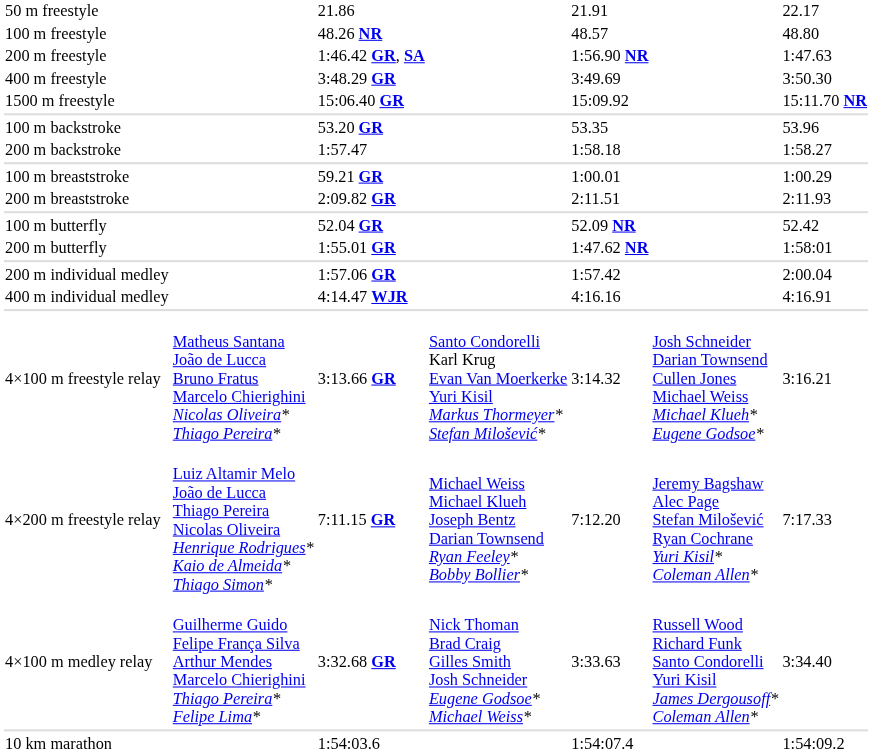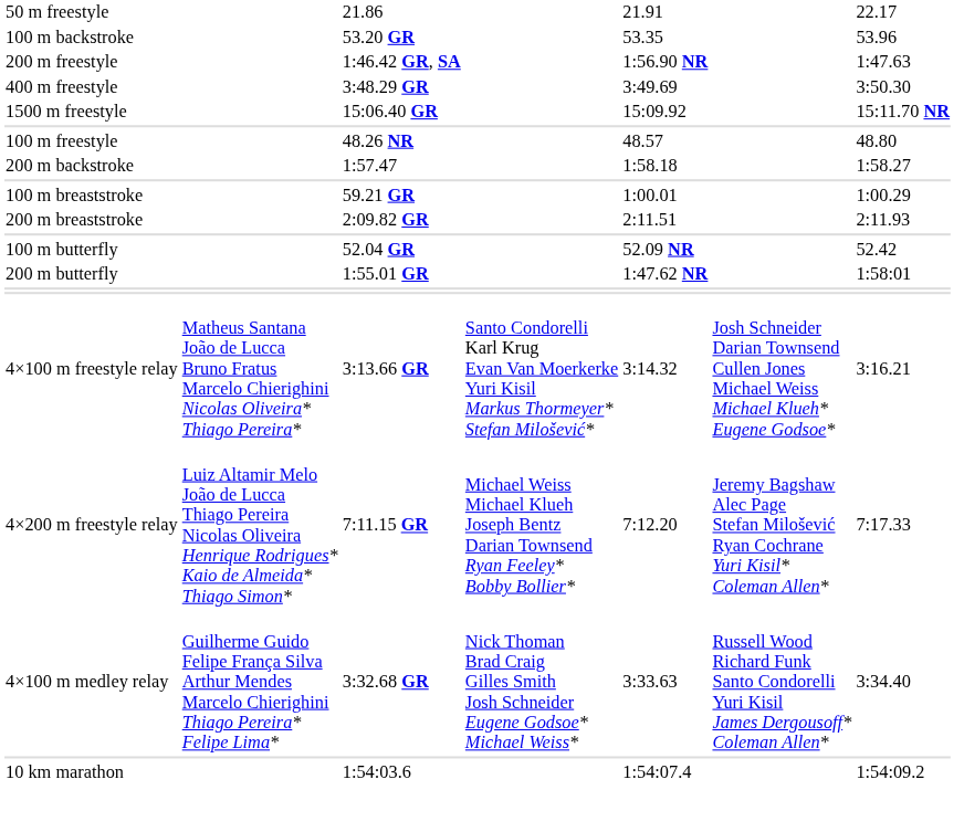 <table>
 <tr>
 <td>50 m freestyle <br></td>
 <td></td>
 <td>21.86</td>
 <td></td>
 <td>21.91</td>
 <td></td>
 <td>22.17</td>
 </tr>
 <tr>
-<td>100 m freestyle <br></td>
+<td>100 m backstroke <br></td>
 <td></td>
-<td>48.26 <strong><a href='#'>NR</a></strong></td>
+<td>53.20 <strong><a href='#'>GR</a></strong></td>
 <td></td>
-<td>48.57</td>
+<td>53.35</td>
 <td></td>
-<td>48.80</td>
+<td>53.96</td>
 </tr>
 <tr>
 <td>200 m freestyle <br></td>
 <td></td>
 <td>1:46.42 <strong><a href='#'>GR</a></strong>, <strong><a href='#'>SA</a></strong></td>
 <td></td>
 <td>1:56.90 <strong><a href='#'>NR</a></strong></td>
 <td></td>
 <td>1:47.63</td>
 </tr>
 <tr>
 <td>400 m freestyle <br></td>
 <td></td>
 <td>3:48.29 <strong><a href='#'>GR</a></strong></td>
 <td></td>
 <td>3:49.69</td>
 <td></td>
 <td>3:50.30</td>
 </tr>
 <tr>
 <td>1500 m freestyle <br></td>
 <td></td>
 <td>15:06.40 <strong><a href='#'>GR</a></strong></td>
 <td></td>
 <td>15:09.92</td>
 <td></td>
 <td>15:11.70 <strong><a href='#'>NR</a></strong></td>
 </tr>
 <tr bgcolor=#DDDDDD>
 <td colspan=7></td>
 </tr>
 <tr>
-<td>100 m backstroke <br></td>
+<td>100 m freestyle <br></td>
 <td></td>
-<td>53.20 <strong><a href='#'>GR</a></strong></td>
+<td>48.26 <strong><a href='#'>NR</a></strong></td>
 <td></td>
-<td>53.35</td>
+<td>48.57</td>
 <td></td>
-<td>53.96</td>
+<td>48.80</td>
 </tr>
 <tr>
 <td>200 m backstroke <br></td>
 <td></td>
 <td>1:57.47</td>
 <td></td>
 <td>1:58.18</td>
 <td></td>
 <td>1:58.27</td>
 </tr>
 <tr bgcolor=#DDDDDD>
 <td colspan=7></td>
 </tr>
 <tr>
 <td>100 m breaststroke <br></td>
 <td></td>
 <td>59.21 <strong><a href='#'>GR</a></strong></td>
 <td></td>
 <td>1:00.01</td>
 <td></td>
 <td>1:00.29</td>
 </tr>
 <tr>
 <td>200 m breaststroke <br></td>
 <td></td>
 <td>2:09.82 <strong><a href='#'>GR</a></strong></td>
 <td></td>
 <td>2:11.51</td>
 <td></td>
 <td>2:11.93</td>
 </tr>
 <tr bgcolor=#DDDDDD>
 <td colspan=7></td>
 </tr>
 <tr>
 <td>100 m butterfly <br></td>
 <td></td>
 <td>52.04 <strong><a href='#'>GR</a></strong></td>
 <td></td>
 <td>52.09 <strong><a href='#'>NR</a></strong></td>
 <td></td>
 <td>52.42</td>
 </tr>
 <tr>
 <td>200 m butterfly <br></td>
 <td></td>
 <td>1:55.01 <strong><a href='#'>GR</a></strong></td>
 <td></td>
 <td>1:47.62 <strong><a href='#'>NR</a></strong></td>
 <td></td>
 <td>1:58:01</td>
 </tr>
 <tr bgcolor=#DDDDDD>
 <td colspan=7></td>
 </tr>
-<tr>
-<td>200 m individual medley <br></td>
-<td></td>
-<td>1:57.06 <strong><a href='#'>GR</a></strong></td>
-<td></td>
-<td>1:57.42</td>
-<td></td>
-<td>2:00.04</td>
-</tr>
-<tr>
-<td>400 m individual medley <br></td>
-<td></td>
-<td>4:14.47 <strong><a href='#'>WJR</a></strong></td>
-<td></td>
-<td>4:16.16</td>
-<td></td>
-<td>4:16.91</td>
-</tr>
 <tr bgcolor=#DDDDDD>
 <td colspan=7></td>
 </tr>
 <tr>
 <td>4×100 m freestyle relay <br></td>
 <td><br><a href='#'>Matheus Santana</a><br><a href='#'>João de Lucca</a><br><a href='#'>Bruno Fratus</a><br><a href='#'>Marcelo Chierighini</a><br><em><a href='#'>Nicolas Oliveira</a>*</em><br><em><a href='#'>Thiago Pereira</a>*</em></td>
 <td>3:13.66 <strong><a href='#'>GR</a></strong></td>
 <td><br><a href='#'>Santo Condorelli</a> <br>Karl Krug<br><a href='#'>Evan Van Moerkerke</a><br><a href='#'>Yuri Kisil</a><br><em><a href='#'>Markus Thormeyer</a>*</em><br><em><a href='#'>Stefan Milošević</a>*</em></td>
 <td>3:14.32</td>
 <td><br><a href='#'>Josh Schneider</a> <br><a href='#'>Darian Townsend</a><br><a href='#'>Cullen Jones</a><br><a href='#'>Michael Weiss</a><br><em><a href='#'>Michael Klueh</a>*</em><br><em><a href='#'>Eugene Godsoe</a>*</em><br></td>
 <td>3:16.21</td>
 </tr>
 <tr>
 <td>4×200 m freestyle relay <br></td>
 <td><br><a href='#'>Luiz Altamir Melo</a><br><a href='#'>João de Lucca</a><br><a href='#'>Thiago Pereira</a><br><a href='#'>Nicolas Oliveira</a><br><em><a href='#'>Henrique Rodrigues</a>*</em><br><em><a href='#'>Kaio de Almeida</a>*</em><br><em><a href='#'>Thiago Simon</a>*</em></td>
 <td>7:11.15 <strong><a href='#'>GR</a></strong></td>
 <td><br><a href='#'>Michael Weiss</a> <br><a href='#'>Michael Klueh</a><br><a href='#'>Joseph Bentz</a><br><a href='#'>Darian Townsend</a><br><em><a href='#'>Ryan Feeley</a>*</em><br><em><a href='#'>Bobby Bollier</a>*</em><br></td>
 <td>7:12.20</td>
 <td><br><a href='#'>Jeremy Bagshaw</a> <br><a href='#'>Alec Page</a><br><a href='#'>Stefan Milošević</a><br><a href='#'>Ryan Cochrane</a><br><em><a href='#'>Yuri Kisil</a>*</em><br><em><a href='#'>Coleman Allen</a>*</em></td>
 <td>7:17.33</td>
 </tr>
 <tr>
 <td>4×100 m medley relay <br></td>
 <td><br><a href='#'>Guilherme Guido</a><br><a href='#'>Felipe França Silva</a><br><a href='#'>Arthur Mendes</a><br><a href='#'>Marcelo Chierighini</a><br><em><a href='#'>Thiago Pereira</a>*</em><br><em><a href='#'>Felipe Lima</a>*</em></td>
 <td>3:32.68 <strong><a href='#'>GR</a></strong></td>
 <td><br><a href='#'>Nick Thoman</a> <br><a href='#'>Brad Craig</a><br><a href='#'>Gilles Smith</a><br><a href='#'>Josh Schneider</a><br><em><a href='#'>Eugene Godsoe</a>*</em><br><em><a href='#'>Michael Weiss</a>*</em><br></td>
 <td>3:33.63</td>
 <td><br><a href='#'>Russell Wood</a> <br><a href='#'>Richard Funk</a><br><a href='#'>Santo Condorelli</a><br><a href='#'>Yuri Kisil</a><br><em><a href='#'>James Dergousoff</a>*</em><br><em><a href='#'>Coleman Allen</a>*</em></td>
 <td>3:34.40</td>
 </tr>
 <tr bgcolor=#DDDDDD>
 <td colspan=7></td>
 </tr>
 <tr>
 <td>10 km marathon <br></td>
 <td></td>
 <td>1:54:03.6</td>
 <td></td>
 <td>1:54:07.4</td>
 <td></td>
 <td>1:54:09.2</td>
 </tr>
 </table>
